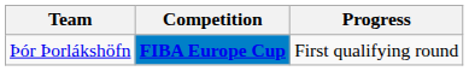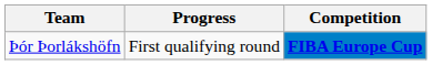 <table class="wikitable sortable">
 <tr>
 <th>Team</th>
+<th>Progress</th>
 <th>Competition</th>
-<th>Progress</th>
 </tr>
 <tr>
 <td><a href='#'>Þór Þorlákshöfn</a></td>
+<td>First qualifying round</td>
 <td style="background-color:#0080C8;color:white;text-align:center"><strong><span><a href='#'>FIBA Europe Cup</a></span></strong></td>
-<td>First qualifying round</td>
 </tr>
 </table>
